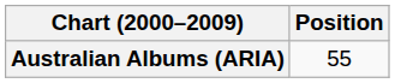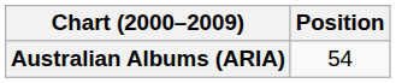 <table class="wikitable plainrowheaders">
 <tr>
 <th scope="col">Chart (2000–2009)</th>
 <th scope="col">Position</th>
 </tr>
 <tr>
 <th scope="row">Australian Albums (ARIA)</th>
-<td align="center">55</td>
+<td align="center">54</td>
 </tr>
 </table>
